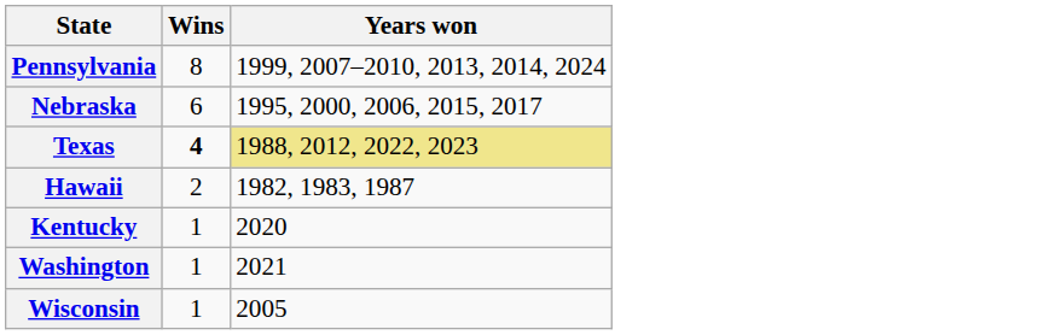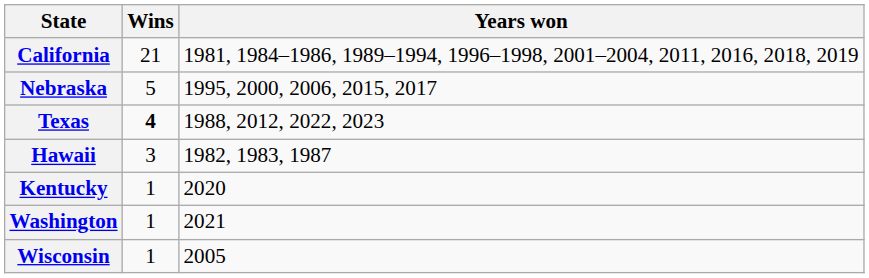 <table class="wikitable plainrowheaders sortable">
 <tr>
 <th scope="col">State</th>
 <th scope="col">Wins</th>
 <th scope="col">Years won</th>
 </tr>
 <tr>
-<th scope="row" style="text-align:center;"><a href='#'>Pennsylvania</a></th>
-<td style="text-align:center">8</td>
-<td>1999, 2007–2010, 2013, 2014, 2024</td>
+<th scope="row" style="text-align:center;"><a href='#'>California</a></th>
+<td style="text-align:center">21</td>
+<td>1981, 1984–1986, 1989–1994, 1996–1998, 2001–2004, 2011, 2016, 2018, 2019</td>
 </tr>
 <tr>
 <th scope="row" style="text-align:center;"><a href='#'>Nebraska</a></th>
-<td style="text-align:center">6</td>
+<td style="text-align:center">5</td>
 <td>1995, 2000, 2006, 2015, 2017</td>
 </tr>
 <tr>
 <th scope="row" style="text-align:center;"><a href='#'>Texas</a></th>
 <td style="text-align:center"><strong>4</strong></td>
-<td style="background: khaki;">1988, 2012, 2022, 2023</td>
+<td>1988, 2012, 2022, 2023</td>
 </tr>
 <tr>
 <th scope="row" style="text-align:center;"><a href='#'>Hawaii</a></th>
-<td style="text-align:center">2</td>
+<td style="text-align:center">3</td>
 <td>1982, 1983, 1987</td>
 </tr>
 <tr>
 <th scope="row" style="text-align:center;"><a href='#'>Kentucky</a></th>
 <td style="text-align:center">1</td>
 <td>2020</td>
 </tr>
 <tr>
 <th scope="row" style="text-align:center;"><a href='#'>Washington</a></th>
 <td style="text-align:center">1</td>
 <td>2021</td>
 </tr>
 <tr>
 <th scope="row" style="text-align:center;"><a href='#'>Wisconsin</a></th>
 <td style="text-align:center">1</td>
 <td>2005</td>
 </tr>
 </table>
